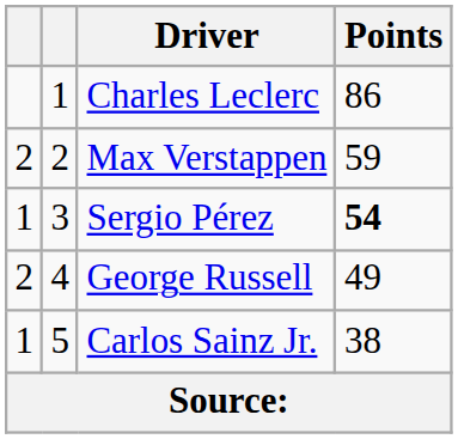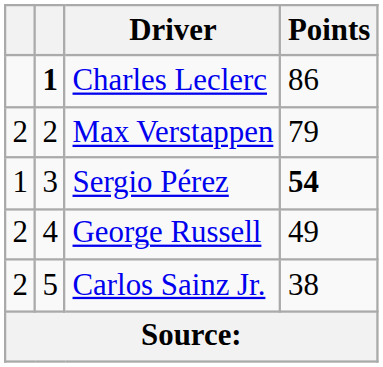 <table class="wikitable" style="font-size: 85%;">
 <tr>
 <th scope="col"></th>
 <th scope="col"></th>
 <th scope="col">Driver</th>
 <th scope="col">Points</th>
 </tr>
 <tr>
 <td align="left"></td>
-<td align="center">1</td>
+<td align="center"><strong>1</strong></td>
 <td> <a href='#'>Charles Leclerc</a></td>
 <td align="left">86</td>
 </tr>
 <tr>
 <td align="left"> 2</td>
 <td align="center">2</td>
 <td> <a href='#'>Max Verstappen</a></td>
-<td align="left">59</td>
+<td align="left">79</td>
 </tr>
 <tr>
 <td align="left"> 1</td>
 <td align="center">3</td>
 <td> <a href='#'>Sergio Pérez</a></td>
 <td align="left"><strong>54</strong></td>
 </tr>
 <tr>
 <td align="left"> 2</td>
 <td align="center">4</td>
 <td> <a href='#'>George Russell</a></td>
 <td align="left">49</td>
 </tr>
 <tr>
-<td align="left"> 1</td>
+<td align="left"> 2</td>
 <td align="center">5</td>
 <td> <a href='#'>Carlos Sainz Jr.</a></td>
 <td align="left">38</td>
 </tr>
 <tr>
 <th colspan=4>Source:</th>
 </tr>
 </table>
